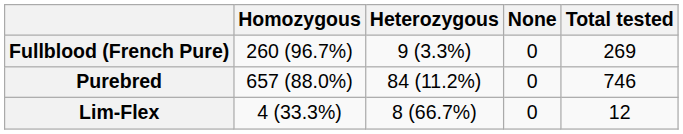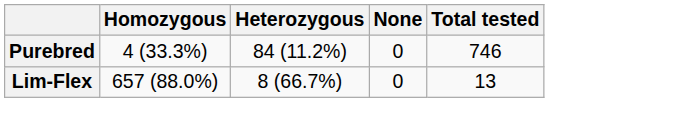 <table class="wikitable" style="text-align:center;">
 <tr>
 <th scope="col"> </th>
 <th scope="col">Homozygous</th>
 <th scope="col">Heterozygous</th>
 <th scope="col">None</th>
 <th scope="col">Total tested</th>
 </tr>
 <tr>
-<th scope="row">Fullblood (French Pure)</th>
-<td>260 (96.7%)</td>
-<td>9 (3.3%)</td>
-<td>0</td>
-<td>269</td>
-</tr>
-<tr>
 <th scope="row">Purebred</th>
-<td>657 (88.0%)</td>
+<td>4 (33.3%)</td>
 <td>84 (11.2%)</td>
 <td>0</td>
 <td>746</td>
 </tr>
 <tr>
 <th scope="row">Lim-Flex</th>
-<td>4 (33.3%)</td>
+<td>657 (88.0%)</td>
 <td>8 (66.7%)</td>
 <td>0</td>
-<td>12</td>
+<td>13</td>
 </tr>
 </table>
